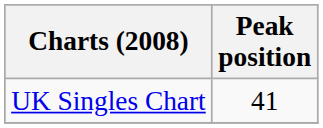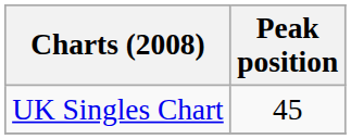 <table class="wikitable sortable">
 <tr>
 <th align="left">Charts (2008)</th>
 <th align="left">Peak<br>position</th>
 </tr>
 <tr>
 <td align="left"><a href='#'>UK Singles Chart</a></td>
-<td align="center">41</td>
+<td align="center">45</td>
 </tr>
 <tr>
 </tr>
 </table>
